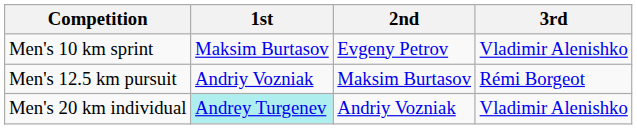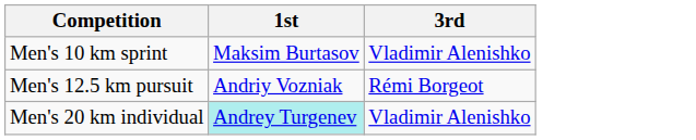 <table class="wikitable">
 <tr>
 <th>Competition</th>
 <th>1st</th>
-<th>2nd</th>
 <th>3rd</th>
 </tr>
 <tr>
 <td>Men's 10 km sprint</td>
 <td> <a href='#'>Maksim Burtasov</a></td>
-<td> <a href='#'>Evgeny Petrov</a></td>
 <td> <a href='#'>Vladimir Alenishko</a></td>
 </tr>
 <tr>
 <td>Men's 12.5 km pursuit</td>
 <td> <a href='#'>Andriy Vozniak</a></td>
-<td> <a href='#'>Maksim Burtasov</a></td>
 <td> <a href='#'>Rémi Borgeot</a></td>
 </tr>
 <tr>
 <td>Men's 20 km individual</td>
 <td style="background: paleturquoise;"> <a href='#'>Andrey Turgenev</a></td>
-<td> <a href='#'>Andriy Vozniak</a></td>
 <td> <a href='#'>Vladimir Alenishko</a></td>
 </tr>
 </table>
